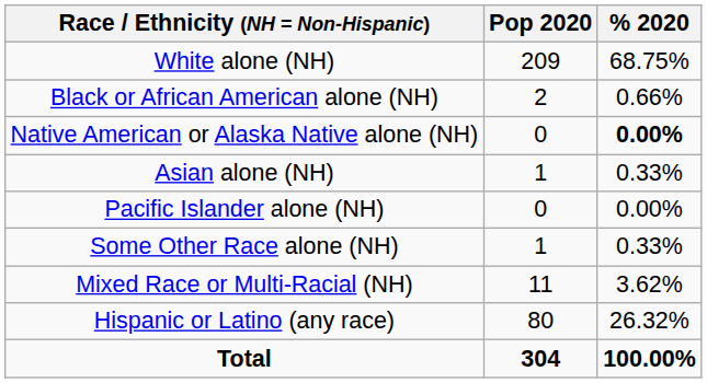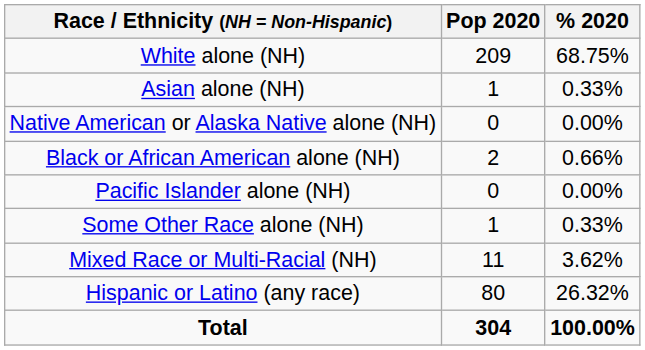 <table class="wikitable" style="text-align:center;">
 <tr>
 <th>Race / Ethnicity <small>(<em>NH = Non-Hispanic</em>)</small></th>
 <th>Pop 2020</th>
 <th>% 2020</th>
 </tr>
 <tr>
 <td><a href='#'>White</a> alone (NH)</td>
 <td>209</td>
 <td>68.75%</td>
 </tr>
 <tr>
-<td><a href='#'>Black or African American</a> alone (NH)</td>
-<td>2</td>
-<td>0.66%</td>
+<td><a href='#'>Asian</a> alone (NH)</td>
+<td>1</td>
+<td>0.33%</td>
 </tr>
 <tr>
 <td><a href='#'>Native American</a> or <a href='#'>Alaska Native</a> alone (NH)</td>
 <td>0</td>
-<td><strong>0.00%</strong></td>
+<td>0.00%</td>
 </tr>
 <tr>
-<td><a href='#'>Asian</a> alone (NH)</td>
-<td>1</td>
-<td>0.33%</td>
+<td><a href='#'>Black or African American</a> alone (NH)</td>
+<td>2</td>
+<td>0.66%</td>
 </tr>
 <tr>
 <td><a href='#'>Pacific Islander</a> alone (NH)</td>
 <td>0</td>
 <td>0.00%</td>
 </tr>
 <tr>
 <td><a href='#'>Some Other Race</a> alone (NH)</td>
 <td>1</td>
 <td>0.33%</td>
 </tr>
 <tr>
 <td><a href='#'>Mixed Race or Multi-Racial</a> (NH)</td>
 <td>11</td>
 <td>3.62%</td>
 </tr>
 <tr>
 <td><a href='#'>Hispanic or Latino</a> (any race)</td>
 <td>80</td>
 <td>26.32%</td>
 </tr>
 <tr>
 <td><strong>Total</strong></td>
 <td><strong>304</strong></td>
 <td><strong>100.00%</strong></td>
 </tr>
 </table>
